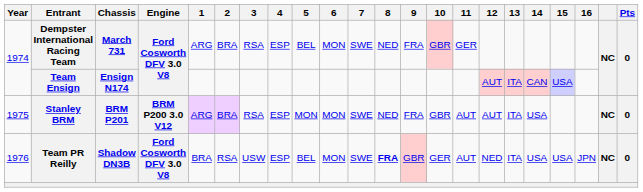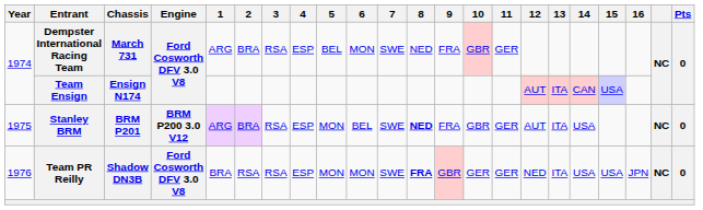 <table class="wikitable" style="text-align:center; font-size:90%">
 <tr>
 <th>Year</th>
 <th>Entrant</th>
 <th>Chassis</th>
 <th>Engine</th>
 <th>1</th>
 <th>2</th>
 <th>3</th>
 <th>4</th>
 <th>5</th>
 <th>6</th>
 <th>7</th>
 <th>8</th>
 <th>9</th>
 <th>10</th>
 <th>11</th>
 <th>12</th>
 <th>13</th>
 <th>14</th>
 <th>15</th>
 <th>16</th>
 <th></th>
 <th><a href='#'>Pts</a></th>
 </tr>
 <tr>
 <td rowspan=2><a href='#'>1974</a></td>
 <th>Dempster International Racing Team</th>
 <th><a href='#'>March</a> <a href='#'>731</a></th>
 <th rowspan=2><a href='#'>Ford Cosworth DFV</a> 3.0 <a href='#'>V8</a></th>
 <td><a href='#'>ARG</a></td>
 <td><a href='#'>BRA</a></td>
 <td><a href='#'>RSA</a></td>
 <td><a href='#'>ESP</a></td>
 <td><a href='#'>BEL</a></td>
 <td><a href='#'>MON</a></td>
 <td><a href='#'>SWE</a></td>
 <td><a href='#'>NED</a></td>
 <td><a href='#'>FRA</a></td>
 <td style="background:#FFCFCF;"><a href='#'>GBR</a><br></td>
 <td><a href='#'>GER</a></td>
 <td></td>
 <td></td>
 <td></td>
 <td></td>
 <td></td>
 <th rowspan=2>NC</th>
 <th rowspan=2>0</th>
 </tr>
 <tr>
 <th><a href='#'>Team Ensign</a></th>
 <th><a href='#'>Ensign</a> <a href='#'>N174</a></th>
 <td></td>
 <td></td>
 <td></td>
 <td></td>
 <td></td>
 <td></td>
 <td></td>
 <td></td>
 <td></td>
 <td></td>
 <td></td>
 <td style="background:#FFCFCF;"><a href='#'>AUT</a><br></td>
 <td style="background:#FFCFCF;"><a href='#'>ITA</a><br></td>
 <td style="background:#FFCFCF;"><a href='#'>CAN</a><br></td>
 <td style="background:#CFCFFF;"><a href='#'>USA</a><br></td>
 <td></td>
 </tr>
 <tr>
 <td><a href='#'>1975</a></td>
 <th><a href='#'>Stanley BRM</a></th>
 <th><a href='#'>BRM</a> <a href='#'>P201</a></th>
 <th><a href='#'>BRM</a> P200 3.0 <a href='#'>V12</a></th>
 <td style="background:#EFCFFF;"><a href='#'>ARG</a><br></td>
 <td style="background:#EFCFFF;"><a href='#'>BRA</a><br></td>
 <td><a href='#'>RSA</a></td>
 <td><a href='#'>ESP</a></td>
 <td><a href='#'>MON</a></td>
-<td><a href='#'>MON</a></td>
+<td><a href='#'>BEL</a></td>
 <td><a href='#'>SWE</a></td>
-<td><a href='#'>NED</a></td>
+<td><strong><a href='#'>NED</a></strong></td>
 <td><a href='#'>FRA</a></td>
 <td><a href='#'>GBR</a></td>
-<td><a href='#'>AUT</a></td>
+<td><a href='#'>GER</a></td>
 <td><a href='#'>AUT</a></td>
 <td><a href='#'>ITA</a></td>
 <td><a href='#'>USA</a></td>
 <td></td>
 <td></td>
 <th>NC</th>
 <th>0</th>
 </tr>
 <tr>
 <td><a href='#'>1976</a></td>
 <th>Team PR Reilly</th>
 <th><a href='#'>Shadow</a> <a href='#'>DN3B</a></th>
 <th><a href='#'>Ford Cosworth DFV</a> 3.0 <a href='#'>V8</a></th>
 <td><a href='#'>BRA</a></td>
 <td><a href='#'>RSA</a></td>
-<td><a href='#'>USW</a></td>
+<td><a href='#'>RSA</a></td>
 <td><a href='#'>ESP</a></td>
-<td><a href='#'>BEL</a></td>
+<td><a href='#'>MON</a></td>
 <td><a href='#'>MON</a></td>
 <td><a href='#'>SWE</a></td>
 <td><strong><a href='#'>FRA</a></strong></td>
 <td style="background:#FFCFCF;"><a href='#'>GBR</a><br></td>
 <td><a href='#'>GER</a></td>
-<td><a href='#'>AUT</a></td>
+<td><a href='#'>GER</a></td>
 <td><a href='#'>NED</a></td>
 <td><a href='#'>ITA</a></td>
 <td><a href='#'>USA</a></td>
 <td><a href='#'>USA</a></td>
 <td><a href='#'>JPN</a></td>
 <th>NC</th>
 <th>0</th>
 </tr>
 <tr>
 <th colspan="22"></th>
 </tr>
 </table>
